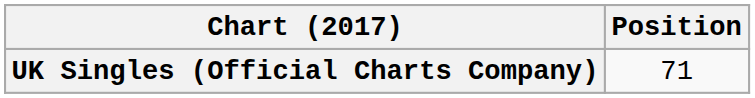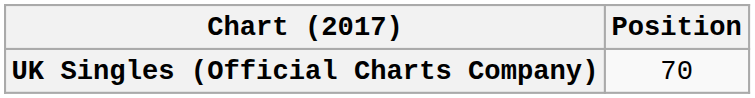 <table class="wikitable plainrowheaders" style="text-align:center">
 <tr>
 <th scope="col">Chart (2017)</th>
 <th scope="col">Position</th>
 </tr>
 <tr>
 <th scope="row">UK Singles (Official Charts Company)</th>
-<td>71</td>
+<td>70</td>
 </tr>
 </table>
